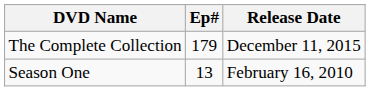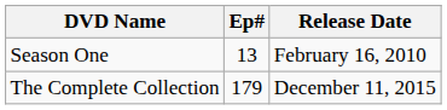 <table class="wikitable">
 <tr>
 <th>DVD Name</th>
 <th>Ep#</th>
 <th>Release Date</th>
 </tr>
 <tr>
+<td>Season One</td>
+<td align="center">13</td>
+<td>February 16, 2010</td>
+</tr>
+<tr>
 <td>The Complete Collection</td>
 <td align="center">179</td>
 <td>December 11, 2015</td>
 </tr>
-<tr>
-<td>Season One</td>
-<td align="center">13</td>
-<td>February 16, 2010</td>
-</tr>
 </table>
